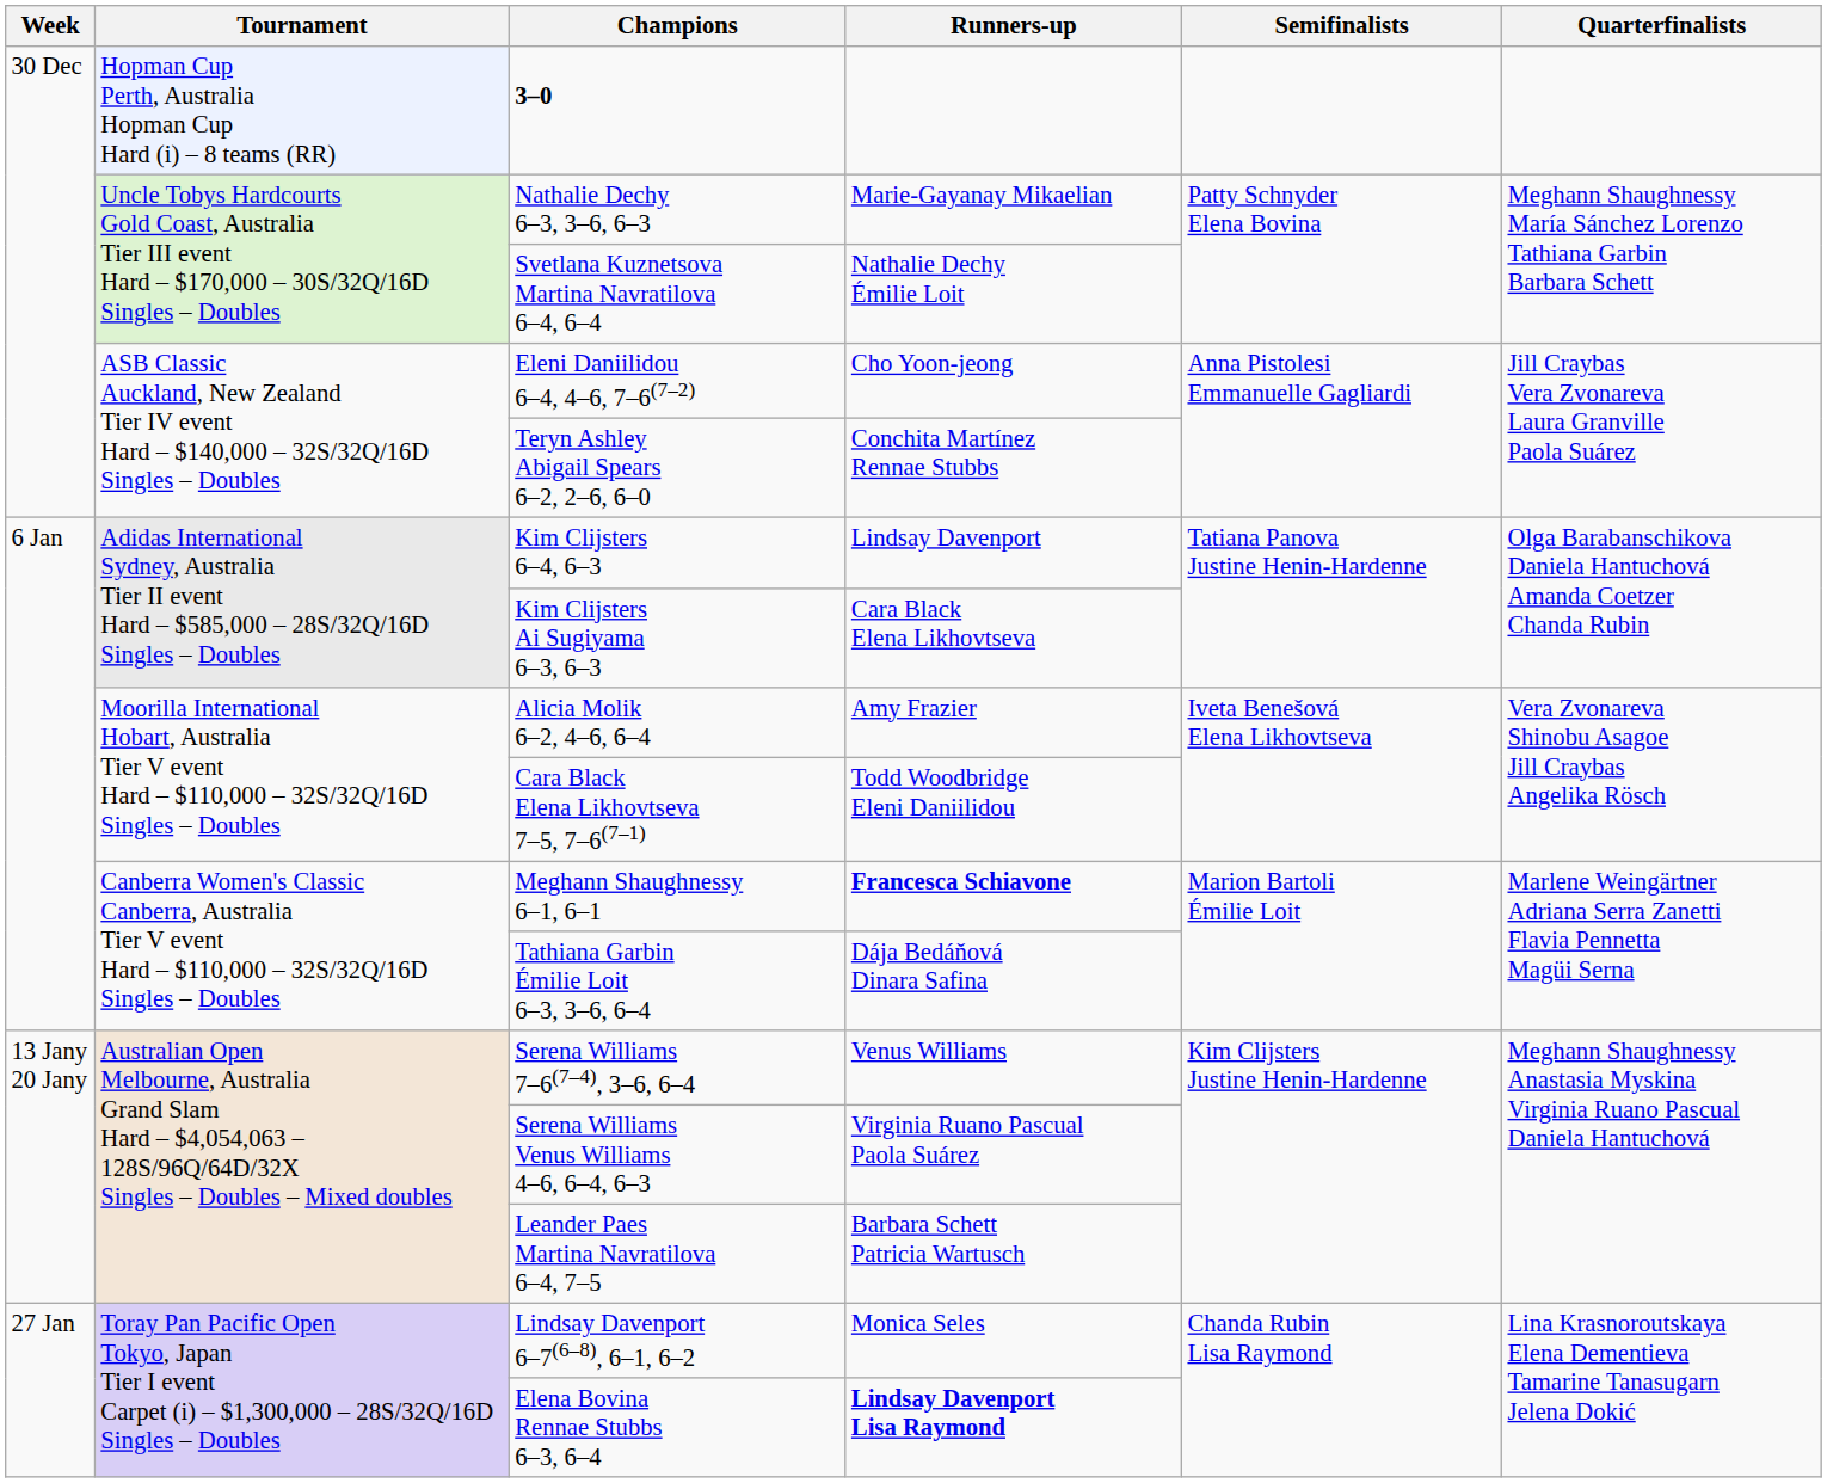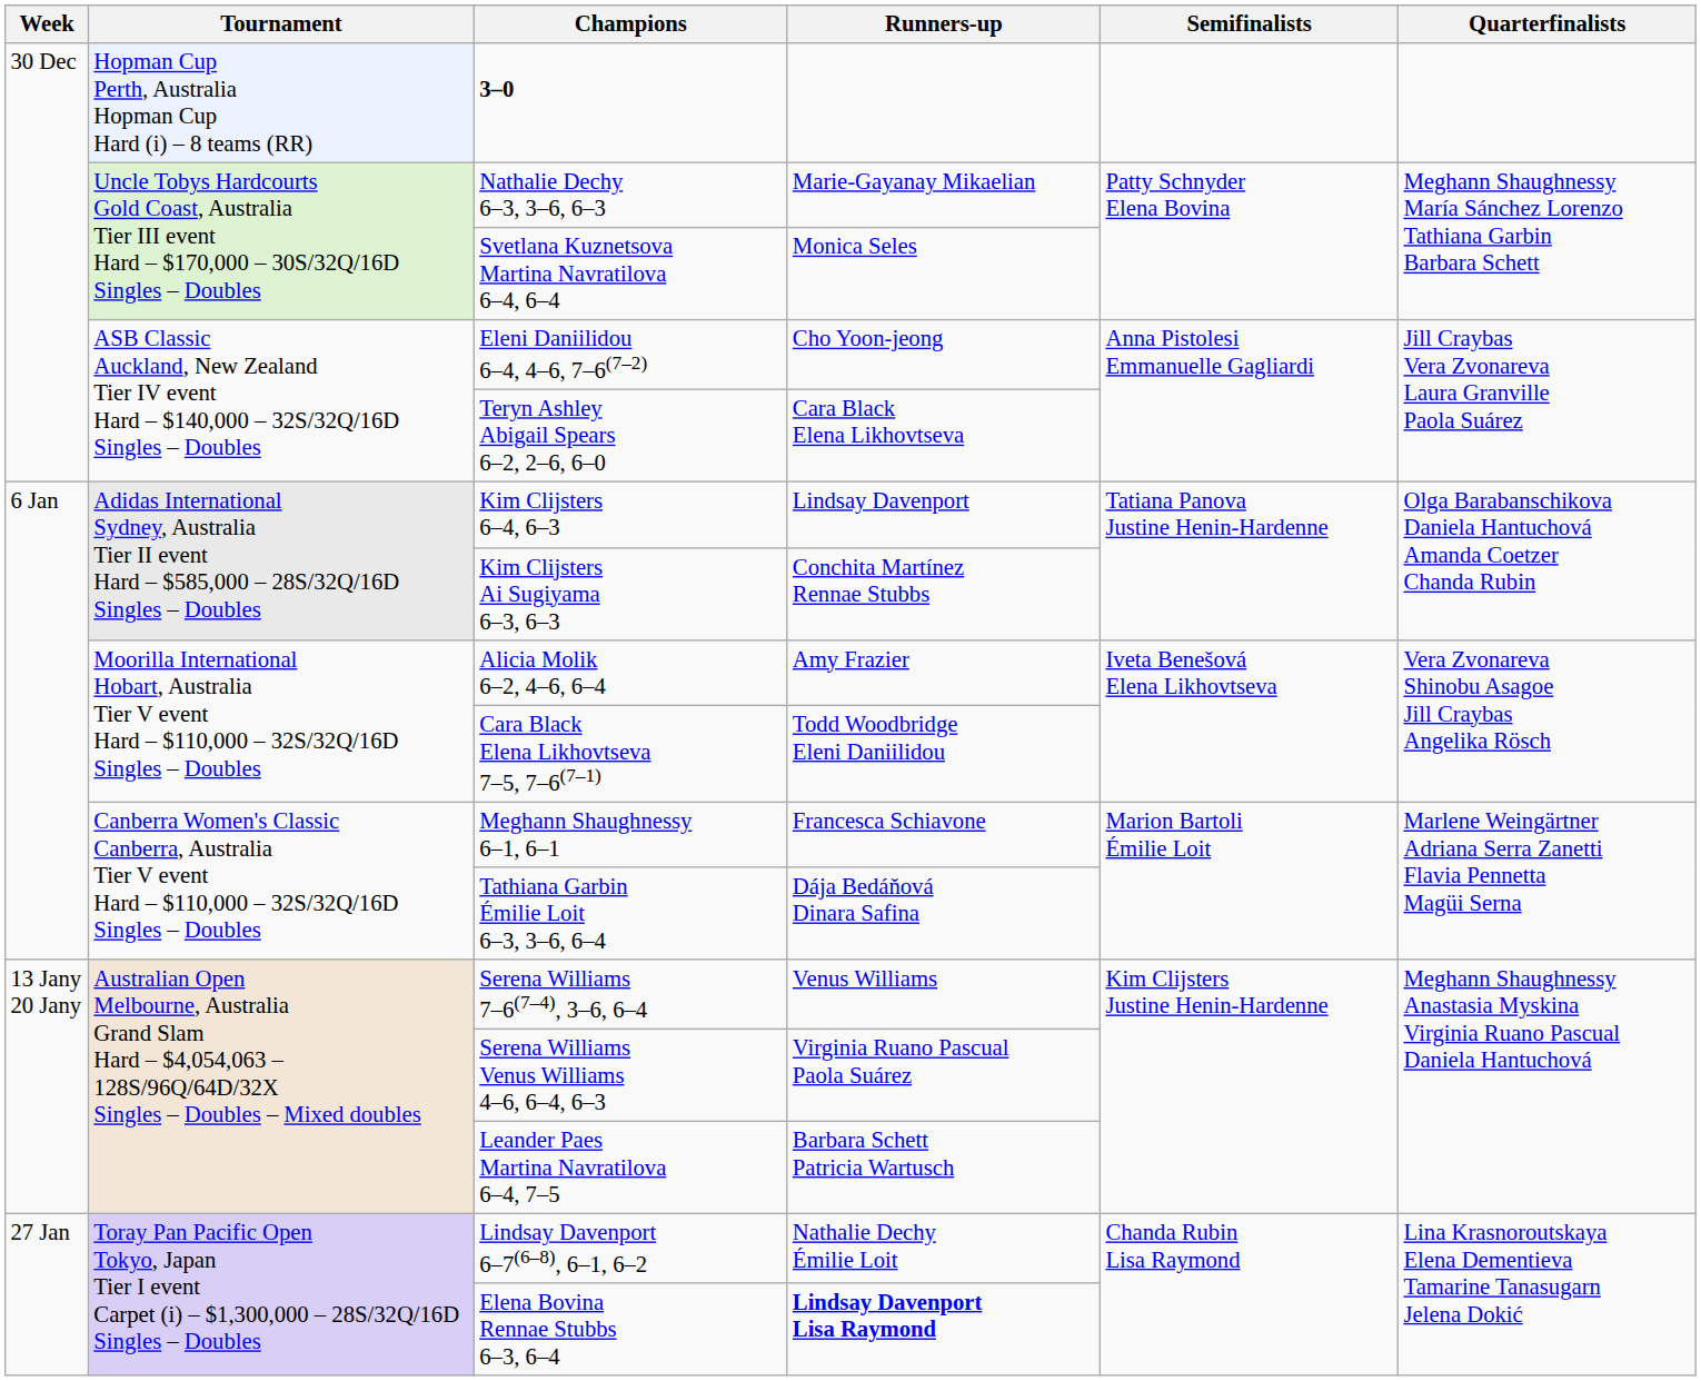 <table class=wikitable style=font-size:95%>
 <tr>
 <th style="width:48px;">Week</th>
 <th style="width:248px;">Tournament</th>
 <th style="width:200px;">Champions</th>
 <th style="width:200px;">Runners-up</th>
 <th style="width:190px;">Semifinalists</th>
 <th style="width:190px;">Quarterfinalists</th>
 </tr>
 <tr valign=top>
 <td rowspan=5>30 Dec</td>
 <td style="background:#ECF2FF;"><a href='#'>Hopman Cup</a><br><a href='#'>Perth</a>, Australia<br>Hopman Cup<br> Hard (i) – 8 teams (RR)</td>
 <td><strong><br>3–0</strong></td>
 <td></td>
 <td><br><br></td>
 <td><br><br></td>
 </tr>
 <tr valign="top">
 <td rowspan=2 bgcolor=#DDF3D1><a href='#'>Uncle Tobys Hardcourts</a><br> <a href='#'>Gold Coast</a>, Australia <br>Tier III event <br> Hard – $170,000 – 30S/32Q/16D<br><a href='#'>Singles</a> – <a href='#'>Doubles</a></td>
 <td> <a href='#'>Nathalie Dechy</a> <br> 6–3, 3–6, 6–3</td>
 <td> <a href='#'>Marie-Gayanay Mikaelian</a></td>
 <td rowspan=2> <a href='#'>Patty Schnyder</a><br> <a href='#'>Elena Bovina</a></td>
 <td rowspan=2> <a href='#'>Meghann Shaughnessy</a>  <br>  <a href='#'>María Sánchez Lorenzo</a> <br> <a href='#'>Tathiana Garbin</a><br>   <a href='#'>Barbara Schett</a></td>
 </tr>
 <tr valign="top">
 <td> <a href='#'>Svetlana Kuznetsova</a> <br>  <a href='#'>Martina Navratilova</a><br>6–4, 6–4</td>
-<td> <a href='#'>Nathalie Dechy</a> <br>  <a href='#'>Émilie Loit</a></td>
+<td> <a href='#'>Monica Seles</a></td>
 </tr>
 <tr valign="top">
 <td rowspan=2><a href='#'>ASB Classic</a><br>  <a href='#'>Auckland</a>, New Zealand <br>Tier IV event<br>Hard – $140,000 – 32S/32Q/16D<br><a href='#'>Singles</a> – <a href='#'>Doubles</a></td>
 <td> <a href='#'>Eleni Daniilidou</a> <br> 6–4, 4–6, 7–6<sup>(7–2)</sup></td>
 <td> <a href='#'>Cho Yoon-jeong</a></td>
 <td rowspan=2> <a href='#'>Anna Pistolesi</a><br> <a href='#'>Emmanuelle Gagliardi</a></td>
 <td rowspan=2> <a href='#'>Jill Craybas</a>  <br>  <a href='#'>Vera Zvonareva</a> <br> <a href='#'>Laura Granville</a><br>   <a href='#'>Paola Suárez</a></td>
 </tr>
 <tr valign="top">
 <td> <a href='#'>Teryn Ashley</a> <br>  <a href='#'>Abigail Spears</a><br>6–2, 2–6, 6–0</td>
-<td> <a href='#'>Conchita Martínez</a> <br>  <a href='#'>Rennae Stubbs</a></td>
+<td> <a href='#'>Cara Black</a> <br>  <a href='#'>Elena Likhovtseva</a></td>
 </tr>
 <tr valign="top">
 <td rowspan=6>6 Jan</td>
 <td rowspan=2 bgcolor=#E9E9E9><a href='#'>Adidas International</a><br> <a href='#'>Sydney</a>, Australia <br>Tier II event <br> Hard – $585,000 – 28S/32Q/16D<br><a href='#'>Singles</a> – <a href='#'>Doubles</a></td>
 <td> <a href='#'>Kim Clijsters</a><br> 6–4, 6–3</td>
 <td> <a href='#'>Lindsay Davenport</a></td>
 <td rowspan=2> <a href='#'>Tatiana Panova</a><br> <a href='#'>Justine Henin-Hardenne</a></td>
 <td rowspan=2> <a href='#'>Olga Barabanschikova</a>  <br>  <a href='#'>Daniela Hantuchová</a> <br> <a href='#'>Amanda Coetzer</a><br>   <a href='#'>Chanda Rubin</a></td>
 </tr>
 <tr valign="top">
 <td> <a href='#'>Kim Clijsters</a> <br>  <a href='#'>Ai Sugiyama</a><br>6–3, 6–3</td>
-<td> <a href='#'>Cara Black</a> <br>  <a href='#'>Elena Likhovtseva</a></td>
+<td> <a href='#'>Conchita Martínez</a> <br>  <a href='#'>Rennae Stubbs</a></td>
 </tr>
 <tr valign="top">
 <td rowspan=2><a href='#'>Moorilla International</a><br> <a href='#'>Hobart</a>, Australia <br>Tier V event <br> Hard – $110,000 – 32S/32Q/16D<br><a href='#'>Singles</a> – <a href='#'>Doubles</a></td>
 <td> <a href='#'>Alicia Molik</a> <br> 6–2, 4–6, 6–4</td>
 <td> <a href='#'>Amy Frazier</a></td>
 <td rowspan=2> <a href='#'>Iveta Benešová</a><br> <a href='#'>Elena Likhovtseva</a></td>
 <td rowspan=2> <a href='#'>Vera Zvonareva</a>  <br>  <a href='#'>Shinobu Asagoe</a> <br> <a href='#'>Jill Craybas</a><br>   <a href='#'>Angelika Rösch</a></td>
 </tr>
 <tr valign="top">
 <td> <a href='#'>Cara Black</a> <br>  <a href='#'>Elena Likhovtseva</a><br>7–5, 7–6<sup>(7–1)</sup></td>
 <td> <a href='#'>Todd Woodbridge</a> <br>  <a href='#'>Eleni Daniilidou</a></td>
 </tr>
 <tr valign="top">
 <td rowspan=2><a href='#'>Canberra Women's Classic</a><br> <a href='#'>Canberra</a>, Australia <br>Tier V event <br> Hard – $110,000 – 32S/32Q/16D<br><a href='#'>Singles</a> – <a href='#'>Doubles</a></td>
 <td> <a href='#'>Meghann Shaughnessy</a> <br> 6–1, 6–1</td>
-<td><strong> <a href='#'>Francesca Schiavone</a></strong></td>
+<td> <a href='#'>Francesca Schiavone</a></td>
 <td rowspan=2> <a href='#'>Marion Bartoli</a><br> <a href='#'>Émilie Loit</a></td>
 <td rowspan=2> <a href='#'>Marlene Weingärtner</a>  <br>  <a href='#'>Adriana Serra Zanetti</a> <br> <a href='#'>Flavia Pennetta</a><br>   <a href='#'>Magüi Serna</a></td>
 </tr>
 <tr valign="top">
 <td> <a href='#'>Tathiana Garbin</a> <br>  <a href='#'>Émilie Loit</a><br>6–3, 3–6, 6–4</td>
 <td> <a href='#'>Dája Bedáňová</a> <br>  <a href='#'>Dinara Safina</a></td>
 </tr>
 <tr valign="top">
 <td rowspan=3>13 Jany<br>20 Jany</td>
 <td rowspan=3 bgcolor=#F3E6D7><a href='#'>Australian Open</a><br> <a href='#'>Melbourne</a>, Australia <br>Grand Slam<br>Hard – $4,054,063 – 128S/96Q/64D/32X<br><a href='#'>Singles</a> – <a href='#'>Doubles</a> – <a href='#'>Mixed doubles</a></td>
 <td> <a href='#'>Serena Williams</a> <br> 7–6<sup>(7–4)</sup>, 3–6, 6–4</td>
 <td> <a href='#'>Venus Williams</a></td>
 <td rowspan=3> <a href='#'>Kim Clijsters</a><br> <a href='#'>Justine Henin-Hardenne</a></td>
 <td rowspan=3> <a href='#'>Meghann Shaughnessy</a>  <br>  <a href='#'>Anastasia Myskina</a> <br> <a href='#'>Virginia Ruano Pascual</a><br>   <a href='#'>Daniela Hantuchová</a></td>
 </tr>
 <tr valign="top">
 <td> <a href='#'>Serena Williams</a> <br>  <a href='#'>Venus Williams</a><br>4–6, 6–4, 6–3</td>
 <td> <a href='#'>Virginia Ruano Pascual</a> <br>  <a href='#'>Paola Suárez</a></td>
 </tr>
 <tr valign="top">
 <td> <a href='#'>Leander Paes</a> <br>  <a href='#'>Martina Navratilova</a><br>6–4, 7–5</td>
 <td> <a href='#'>Barbara Schett</a> <br>  <a href='#'>Patricia Wartusch</a></td>
 </tr>
 <tr valign="top">
 <td rowspan=2>27 Jan</td>
 <td rowspan=2 bgcolor=#d8cef6><a href='#'>Toray Pan Pacific Open</a><br> <a href='#'>Tokyo</a>, Japan <br>Tier I event <br> Carpet (i) – $1,300,000 – 28S/32Q/16D<br><a href='#'>Singles</a> – <a href='#'>Doubles</a></td>
 <td> <a href='#'>Lindsay Davenport</a> <br> 6–7<sup>(6–8)</sup>, 6–1, 6–2</td>
-<td> <a href='#'>Monica Seles</a></td>
+<td> <a href='#'>Nathalie Dechy</a> <br>  <a href='#'>Émilie Loit</a></td>
 <td rowspan=2> <a href='#'>Chanda Rubin</a><br> <a href='#'>Lisa Raymond</a></td>
 <td rowspan=2> <a href='#'>Lina Krasnoroutskaya</a>  <br>  <a href='#'>Elena Dementieva</a> <br> <a href='#'>Tamarine Tanasugarn</a><br>   <a href='#'>Jelena Dokić</a></td>
 </tr>
 <tr valign="top">
 <td> <a href='#'>Elena Bovina</a> <br>  <a href='#'>Rennae Stubbs</a><br>6–3, 6–4</td>
 <td><strong> <a href='#'>Lindsay Davenport</a> <br>  <a href='#'>Lisa Raymond</a></strong></td>
 </tr>
 </table>
